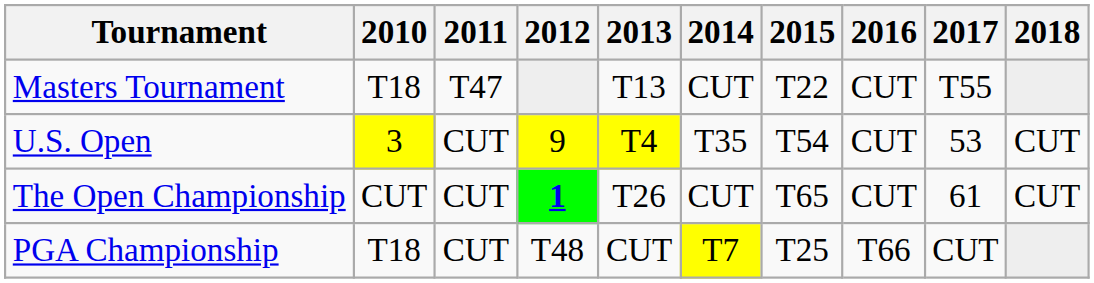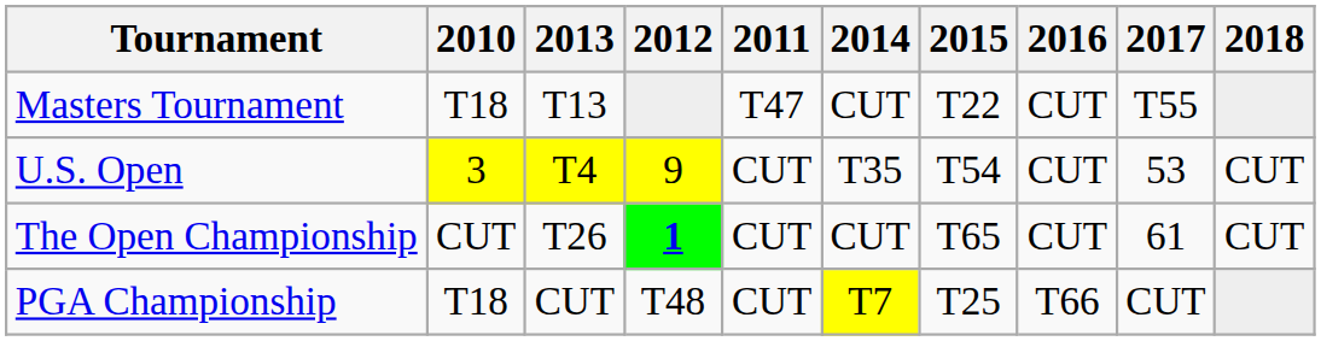 <table class="wikitable" style="font-size:95%;text-align:center;">
 <tr>
 <th>Tournament</th>
 <th>2010</th>
+<th>2013</th>
+<th>2012</th>
 <th>2011</th>
-<th>2012</th>
-<th>2013</th>
 <th>2014</th>
 <th>2015</th>
 <th>2016</th>
 <th>2017</th>
 <th>2018</th>
 </tr>
 <tr>
 <td align=left><a href='#'>Masters Tournament</a></td>
 <td>T18</td>
+<td>T13</td>
+<td style="background:#eeeeee;"></td>
 <td>T47</td>
-<td style="background:#eeeeee;"></td>
-<td>T13</td>
 <td>CUT</td>
 <td>T22</td>
 <td>CUT</td>
 <td>T55</td>
 <td style="background:#eeeeee;"></td>
 </tr>
 <tr>
 <td align=left><a href='#'>U.S. Open</a></td>
 <td style="background:yellow;">3</td>
+<td style="background:yellow;">T4</td>
+<td style="background:yellow;">9</td>
 <td>CUT</td>
-<td style="background:yellow;">9</td>
-<td style="background:yellow;">T4</td>
 <td>T35</td>
 <td>T54</td>
 <td>CUT</td>
 <td>53</td>
 <td>CUT</td>
 </tr>
 <tr>
 <td align=left><a href='#'>The Open Championship</a></td>
 <td>CUT</td>
+<td>T26</td>
+<td style="background:lime;"><strong><a href='#'>1</a></strong></td>
 <td>CUT</td>
-<td style="background:lime;"><strong><a href='#'>1</a></strong></td>
-<td>T26</td>
 <td>CUT</td>
 <td>T65</td>
 <td>CUT</td>
 <td>61</td>
 <td>CUT</td>
 </tr>
 <tr>
 <td align=left><a href='#'>PGA Championship</a></td>
 <td>T18</td>
 <td>CUT</td>
 <td>T48</td>
 <td>CUT</td>
 <td style="background:yellow;">T7</td>
 <td>T25</td>
 <td>T66</td>
 <td>CUT</td>
 <td style="background:#eeeeee;"></td>
 </tr>
 </table>
